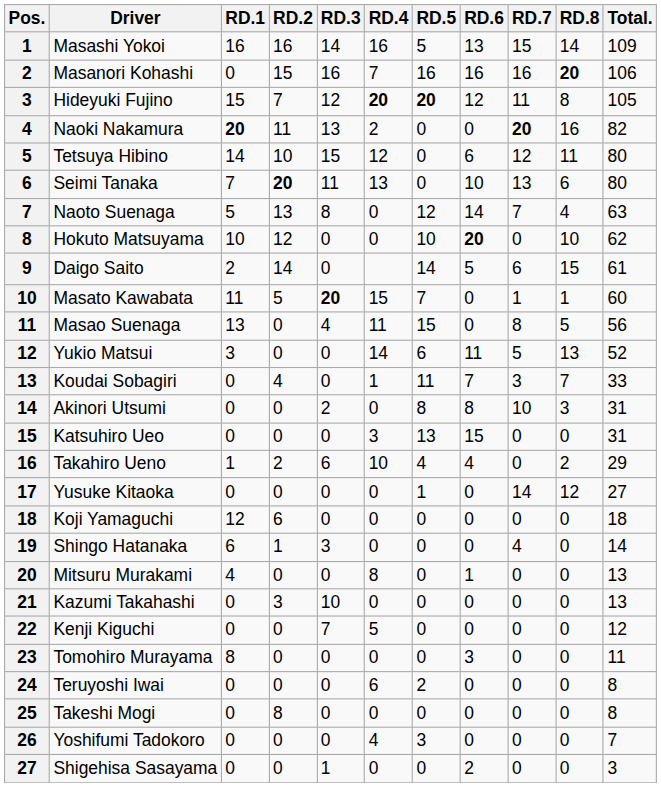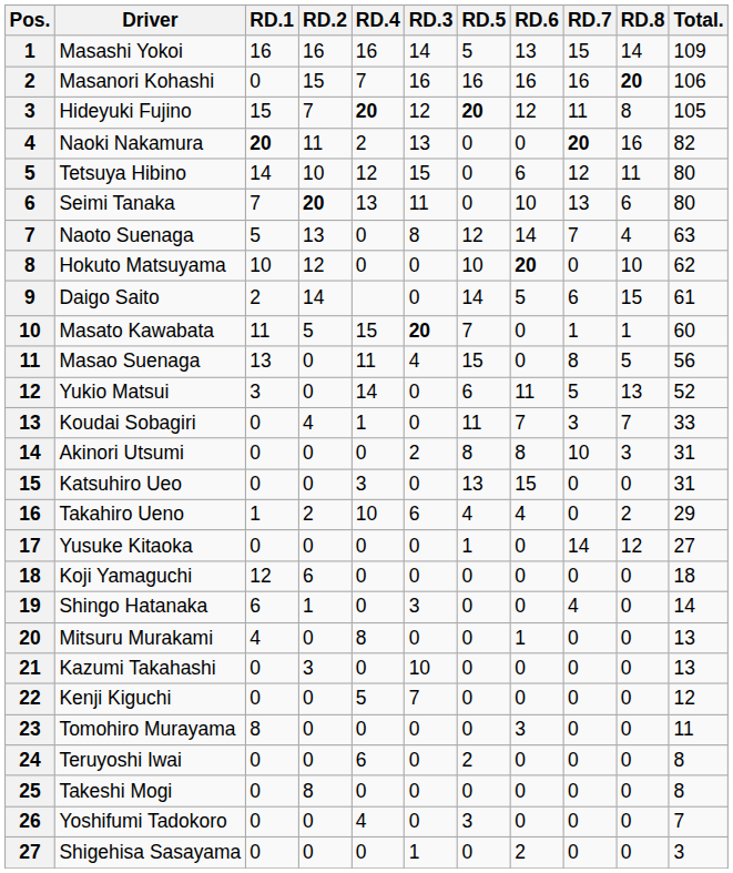 <table class="wikitable">
 <tr>
 <th>Pos.</th>
 <th>Driver</th>
 <th>RD.1</th>
 <th>RD.2</th>
+<th>RD.4</th>
 <th>RD.3</th>
-<th>RD.4</th>
 <th>RD.5</th>
 <th>RD.6</th>
 <th>RD.7</th>
 <th>RD.8</th>
 <th>Total.</th>
 </tr>
 <tr>
 <th>1</th>
 <td>Masashi Yokoi</td>
 <td>16</td>
 <td>16</td>
+<td>16</td>
 <td>14</td>
-<td>16</td>
 <td>5</td>
 <td>13</td>
 <td>15</td>
 <td>14</td>
 <td>109</td>
 </tr>
 <tr>
 <th>2</th>
 <td>Masanori Kohashi</td>
 <td>0</td>
 <td>15</td>
+<td>7</td>
 <td>16</td>
-<td>7</td>
 <td>16</td>
 <td>16</td>
 <td>16</td>
 <td><strong>20</strong></td>
 <td>106</td>
 </tr>
 <tr>
 <th>3</th>
 <td>Hideyuki Fujino</td>
 <td>15</td>
 <td>7</td>
+<td><strong>20</strong></td>
 <td>12</td>
-<td><strong>20</strong></td>
 <td><strong>20</strong></td>
 <td>12</td>
 <td>11</td>
 <td>8</td>
 <td>105</td>
 </tr>
 <tr>
 <th>4</th>
 <td>Naoki Nakamura</td>
 <td><strong>20</strong></td>
 <td>11</td>
+<td>2</td>
 <td>13</td>
-<td>2</td>
 <td>0</td>
 <td>0</td>
 <td><strong>20</strong></td>
 <td>16</td>
 <td>82</td>
 </tr>
 <tr>
 <th>5</th>
 <td>Tetsuya Hibino</td>
 <td>14</td>
 <td>10</td>
+<td>12</td>
 <td>15</td>
-<td>12</td>
 <td>0</td>
 <td>6</td>
 <td>12</td>
 <td>11</td>
 <td>80</td>
 </tr>
 <tr>
 <th>6</th>
 <td>Seimi Tanaka</td>
 <td>7</td>
 <td><strong>20</strong></td>
+<td>13</td>
 <td>11</td>
-<td>13</td>
 <td>0</td>
 <td>10</td>
 <td>13</td>
 <td>6</td>
 <td>80</td>
 </tr>
 <tr>
 <th>7</th>
 <td>Naoto Suenaga</td>
 <td>5</td>
 <td>13</td>
+<td>0</td>
 <td>8</td>
-<td>0</td>
 <td>12</td>
 <td>14</td>
 <td>7</td>
 <td>4</td>
 <td>63</td>
 </tr>
 <tr>
 <th>8</th>
 <td>Hokuto Matsuyama</td>
 <td>10</td>
 <td>12</td>
 <td>0</td>
 <td>0</td>
 <td>10</td>
 <td><strong>20</strong></td>
 <td>0</td>
 <td>10</td>
 <td>62</td>
 </tr>
 <tr>
 <th>9</th>
 <td>Daigo Saito</td>
 <td>2</td>
 <td>14</td>
+<td>　</td>
 <td>0</td>
-<td>　</td>
 <td>14</td>
 <td>5</td>
 <td>6</td>
 <td>15</td>
 <td>61</td>
 </tr>
 <tr>
 <th>10</th>
 <td>Masato Kawabata</td>
 <td>11</td>
 <td>5</td>
+<td>15</td>
 <td><strong>20</strong></td>
-<td>15</td>
 <td>7</td>
 <td>0</td>
 <td>1</td>
 <td>1</td>
 <td>60</td>
 </tr>
 <tr>
 <th>11</th>
 <td>Masao Suenaga</td>
 <td>13</td>
 <td>0</td>
+<td>11</td>
 <td>4</td>
-<td>11</td>
 <td>15</td>
 <td>0</td>
 <td>8</td>
 <td>5</td>
 <td>56</td>
 </tr>
 <tr>
 <th>12</th>
 <td>Yukio Matsui</td>
 <td>3</td>
 <td>0</td>
+<td>14</td>
 <td>0</td>
-<td>14</td>
 <td>6</td>
 <td>11</td>
 <td>5</td>
 <td>13</td>
 <td>52</td>
 </tr>
 <tr>
 <th>13</th>
 <td>Koudai Sobagiri</td>
 <td>0</td>
 <td>4</td>
+<td>1</td>
 <td>0</td>
-<td>1</td>
 <td>11</td>
 <td>7</td>
 <td>3</td>
 <td>7</td>
 <td>33</td>
 </tr>
 <tr>
 <th>14</th>
 <td>Akinori Utsumi</td>
 <td>0</td>
 <td>0</td>
+<td>0</td>
 <td>2</td>
-<td>0</td>
 <td>8</td>
 <td>8</td>
 <td>10</td>
 <td>3</td>
 <td>31</td>
 </tr>
 <tr>
 <th>15</th>
 <td>Katsuhiro Ueo</td>
 <td>0</td>
 <td>0</td>
+<td>3</td>
 <td>0</td>
-<td>3</td>
 <td>13</td>
 <td>15</td>
 <td>0</td>
 <td>0</td>
 <td>31</td>
 </tr>
 <tr>
 <th>16</th>
 <td>Takahiro Ueno</td>
 <td>1</td>
 <td>2</td>
+<td>10</td>
 <td>6</td>
-<td>10</td>
 <td>4</td>
 <td>4</td>
 <td>0</td>
 <td>2</td>
 <td>29</td>
 </tr>
 <tr>
 <th>17</th>
 <td>Yusuke Kitaoka</td>
 <td>0</td>
 <td>0</td>
 <td>0</td>
 <td>0</td>
 <td>1</td>
 <td>0</td>
 <td>14</td>
 <td>12</td>
 <td>27</td>
 </tr>
 <tr>
 <th>18</th>
 <td>Koji Yamaguchi</td>
 <td>12</td>
 <td>6</td>
 <td>0</td>
 <td>0</td>
 <td>0</td>
 <td>0</td>
 <td>0</td>
 <td>0</td>
 <td>18</td>
 </tr>
 <tr>
 <th>19</th>
 <td>Shingo Hatanaka</td>
 <td>6</td>
 <td>1</td>
+<td>0</td>
 <td>3</td>
-<td>0</td>
 <td>0</td>
 <td>0</td>
 <td>4</td>
 <td>0</td>
 <td>14</td>
 </tr>
 <tr>
 <th>20</th>
 <td>Mitsuru Murakami</td>
 <td>4</td>
 <td>0</td>
+<td>8</td>
 <td>0</td>
-<td>8</td>
 <td>0</td>
 <td>1</td>
 <td>0</td>
 <td>0</td>
 <td>13</td>
 </tr>
 <tr>
 <th>21</th>
 <td>Kazumi Takahashi</td>
 <td>0</td>
 <td>3</td>
+<td>0</td>
 <td>10</td>
-<td>0</td>
 <td>0</td>
 <td>0</td>
 <td>0</td>
 <td>0</td>
 <td>13</td>
 </tr>
 <tr>
 <th>22</th>
 <td>Kenji Kiguchi</td>
 <td>0</td>
 <td>0</td>
+<td>5</td>
 <td>7</td>
-<td>5</td>
 <td>0</td>
 <td>0</td>
 <td>0</td>
 <td>0</td>
 <td>12</td>
 </tr>
 <tr>
 <th>23</th>
 <td>Tomohiro Murayama</td>
 <td>8</td>
 <td>0</td>
 <td>0</td>
 <td>0</td>
 <td>0</td>
 <td>3</td>
 <td>0</td>
 <td>0</td>
 <td>11</td>
 </tr>
 <tr>
 <th>24</th>
 <td>Teruyoshi Iwai</td>
 <td>0</td>
 <td>0</td>
+<td>6</td>
 <td>0</td>
-<td>6</td>
 <td>2</td>
 <td>0</td>
 <td>0</td>
 <td>0</td>
 <td>8</td>
 </tr>
 <tr>
 <th>25</th>
 <td>Takeshi Mogi</td>
 <td>0</td>
 <td>8</td>
 <td>0</td>
 <td>0</td>
 <td>0</td>
 <td>0</td>
 <td>0</td>
 <td>0</td>
 <td>8</td>
 </tr>
 <tr>
 <th>26</th>
 <td>Yoshifumi Tadokoro</td>
 <td>0</td>
 <td>0</td>
+<td>4</td>
 <td>0</td>
-<td>4</td>
 <td>3</td>
 <td>0</td>
 <td>0</td>
 <td>0</td>
 <td>7</td>
 </tr>
 <tr>
 <th>27</th>
 <td>Shigehisa Sasayama</td>
 <td>0</td>
 <td>0</td>
+<td>0</td>
 <td>1</td>
-<td>0</td>
 <td>0</td>
 <td>2</td>
 <td>0</td>
 <td>0</td>
 <td>3</td>
 </tr>
 </table>
